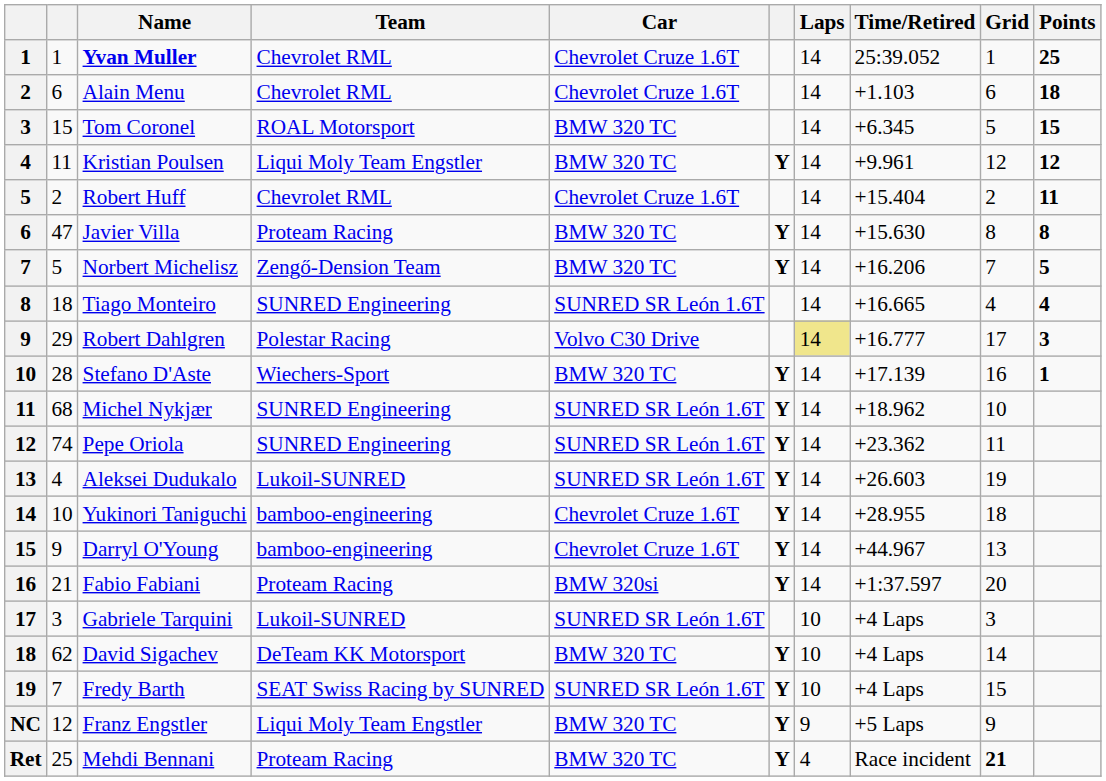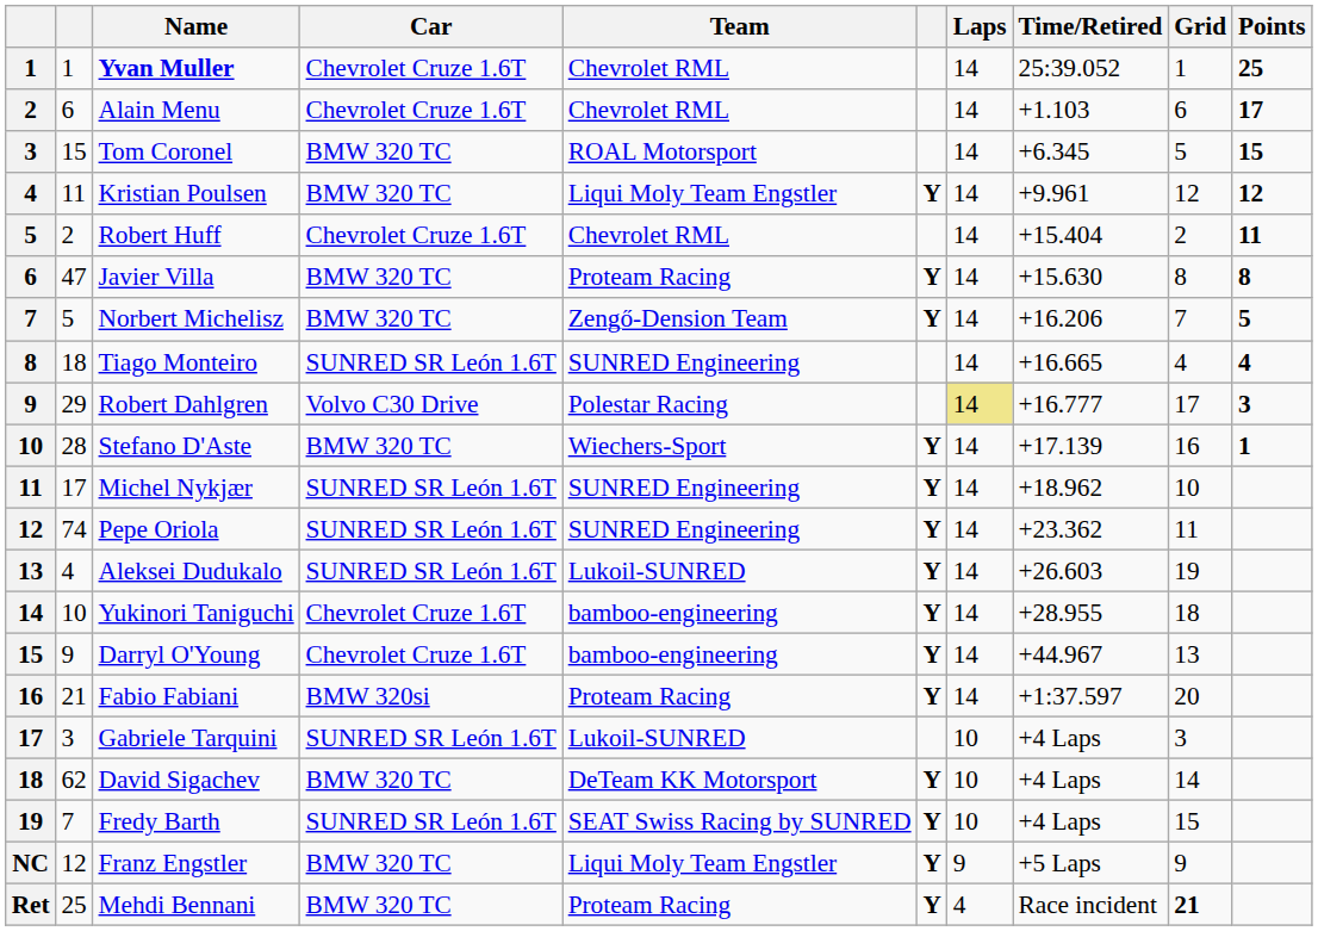 <table class="wikitable sortable" style="font-size: 95%;">
 <tr>
 <th></th>
 <th></th>
 <th>Name</th>
+<th>Car</th>
 <th>Team</th>
-<th>Car</th>
 <th></th>
 <th>Laps</th>
 <th>Time/Retired</th>
 <th>Grid</th>
 <th>Points</th>
 </tr>
 <tr>
 <th>1</th>
 <td>1</td>
 <td> <strong><a href='#'>Yvan Muller</a></strong></td>
+<td><a href='#'>Chevrolet Cruze 1.6T</a></td>
 <td><a href='#'>Chevrolet RML</a></td>
-<td><a href='#'>Chevrolet Cruze 1.6T</a></td>
 <td></td>
 <td>14</td>
 <td>25:39.052</td>
 <td>1</td>
 <td><strong>25</strong></td>
 </tr>
 <tr>
 <th>2</th>
 <td>6</td>
 <td> <a href='#'>Alain Menu</a></td>
+<td><a href='#'>Chevrolet Cruze 1.6T</a></td>
 <td><a href='#'>Chevrolet RML</a></td>
-<td><a href='#'>Chevrolet Cruze 1.6T</a></td>
 <td></td>
 <td>14</td>
 <td>+1.103</td>
 <td>6</td>
-<td><strong>18</strong></td>
+<td><strong>17</strong></td>
 </tr>
 <tr>
 <th>3</th>
 <td>15</td>
 <td> <a href='#'>Tom Coronel</a></td>
+<td><a href='#'>BMW 320 TC</a></td>
 <td><a href='#'>ROAL Motorsport</a></td>
-<td><a href='#'>BMW 320 TC</a></td>
 <td></td>
 <td>14</td>
 <td>+6.345</td>
 <td>5</td>
 <td><strong>15</strong></td>
 </tr>
 <tr>
 <th>4</th>
 <td>11</td>
 <td> <a href='#'>Kristian Poulsen</a></td>
+<td><a href='#'>BMW 320 TC</a></td>
 <td><a href='#'>Liqui Moly Team Engstler</a></td>
-<td><a href='#'>BMW 320 TC</a></td>
 <td align=center><strong><span>Y</span></strong></td>
 <td>14</td>
 <td>+9.961</td>
 <td>12</td>
 <td><strong>12</strong></td>
 </tr>
 <tr>
 <th>5</th>
 <td>2</td>
 <td> <a href='#'>Robert Huff</a></td>
+<td><a href='#'>Chevrolet Cruze 1.6T</a></td>
 <td><a href='#'>Chevrolet RML</a></td>
-<td><a href='#'>Chevrolet Cruze 1.6T</a></td>
 <td></td>
 <td>14</td>
 <td>+15.404</td>
 <td>2</td>
 <td><strong>11</strong></td>
 </tr>
 <tr>
 <th>6</th>
 <td>47</td>
 <td> <a href='#'>Javier Villa</a></td>
+<td><a href='#'>BMW 320 TC</a></td>
 <td><a href='#'>Proteam Racing</a></td>
-<td><a href='#'>BMW 320 TC</a></td>
 <td align=center><strong><span>Y</span></strong></td>
 <td>14</td>
 <td>+15.630</td>
 <td>8</td>
 <td><strong>8</strong></td>
 </tr>
 <tr>
 <th>7</th>
 <td>5</td>
 <td> <a href='#'>Norbert Michelisz</a></td>
+<td><a href='#'>BMW 320 TC</a></td>
 <td><a href='#'>Zengő-Dension Team</a></td>
-<td><a href='#'>BMW 320 TC</a></td>
 <td align=center><strong><span>Y</span></strong></td>
 <td>14</td>
 <td>+16.206</td>
 <td>7</td>
 <td><strong>5</strong></td>
 </tr>
 <tr>
 <th>8</th>
 <td>18</td>
 <td> <a href='#'>Tiago Monteiro</a></td>
+<td><a href='#'>SUNRED SR León 1.6T</a></td>
 <td><a href='#'>SUNRED Engineering</a></td>
-<td><a href='#'>SUNRED SR León 1.6T</a></td>
 <td></td>
 <td>14</td>
 <td>+16.665</td>
 <td>4</td>
 <td><strong>4</strong></td>
 </tr>
 <tr>
 <th>9</th>
 <td>29</td>
 <td> <a href='#'>Robert Dahlgren</a></td>
+<td><a href='#'>Volvo C30 Drive</a></td>
 <td><a href='#'>Polestar Racing</a></td>
-<td><a href='#'>Volvo C30 Drive</a></td>
 <td></td>
 <td style="background: khaki;">14</td>
 <td>+16.777</td>
 <td>17</td>
 <td><strong>3</strong></td>
 </tr>
 <tr>
 <th>10</th>
 <td>28</td>
 <td> <a href='#'>Stefano D'Aste</a></td>
+<td><a href='#'>BMW 320 TC</a></td>
 <td><a href='#'>Wiechers-Sport</a></td>
-<td><a href='#'>BMW 320 TC</a></td>
 <td align=center><strong><span>Y</span></strong></td>
 <td>14</td>
 <td>+17.139</td>
 <td>16</td>
 <td><strong>1</strong></td>
 </tr>
 <tr>
 <th>11</th>
-<td>68</td>
+<td>17</td>
 <td> <a href='#'>Michel Nykjær</a></td>
+<td><a href='#'>SUNRED SR León 1.6T</a></td>
 <td><a href='#'>SUNRED Engineering</a></td>
-<td><a href='#'>SUNRED SR León 1.6T</a></td>
 <td align=center><strong><span>Y</span></strong></td>
 <td>14</td>
 <td>+18.962</td>
 <td>10</td>
 <td></td>
 </tr>
 <tr>
 <th>12</th>
 <td>74</td>
 <td> <a href='#'>Pepe Oriola</a></td>
+<td><a href='#'>SUNRED SR León 1.6T</a></td>
 <td><a href='#'>SUNRED Engineering</a></td>
-<td><a href='#'>SUNRED SR León 1.6T</a></td>
 <td align=center><strong><span>Y</span></strong></td>
 <td>14</td>
 <td>+23.362</td>
 <td>11</td>
 <td></td>
 </tr>
 <tr>
 <th>13</th>
 <td>4</td>
 <td> <a href='#'>Aleksei Dudukalo</a></td>
+<td><a href='#'>SUNRED SR León 1.6T</a></td>
 <td><a href='#'>Lukoil-SUNRED</a></td>
-<td><a href='#'>SUNRED SR León 1.6T</a></td>
 <td align=center><strong><span>Y</span></strong></td>
 <td>14</td>
 <td>+26.603</td>
 <td>19</td>
 <td></td>
 </tr>
 <tr>
 <th>14</th>
 <td>10</td>
 <td> <a href='#'>Yukinori Taniguchi</a></td>
+<td><a href='#'>Chevrolet Cruze 1.6T</a></td>
 <td><a href='#'>bamboo-engineering</a></td>
-<td><a href='#'>Chevrolet Cruze 1.6T</a></td>
 <td align=center><strong><span>Y</span></strong></td>
 <td>14</td>
 <td>+28.955</td>
 <td>18</td>
 <td></td>
 </tr>
 <tr>
 <th>15</th>
 <td>9</td>
 <td> <a href='#'>Darryl O'Young</a></td>
+<td><a href='#'>Chevrolet Cruze 1.6T</a></td>
 <td><a href='#'>bamboo-engineering</a></td>
-<td><a href='#'>Chevrolet Cruze 1.6T</a></td>
 <td align=center><strong><span>Y</span></strong></td>
 <td>14</td>
 <td>+44.967</td>
 <td>13</td>
 <td></td>
 </tr>
 <tr>
 <th>16</th>
 <td>21</td>
 <td> <a href='#'>Fabio Fabiani</a></td>
+<td><a href='#'>BMW 320si</a></td>
 <td><a href='#'>Proteam Racing</a></td>
-<td><a href='#'>BMW 320si</a></td>
 <td align=center><strong><span>Y</span></strong></td>
 <td>14</td>
 <td>+1:37.597</td>
 <td>20</td>
 <td></td>
 </tr>
 <tr>
 <th>17</th>
 <td>3</td>
 <td> <a href='#'>Gabriele Tarquini</a></td>
+<td><a href='#'>SUNRED SR León 1.6T</a></td>
 <td><a href='#'>Lukoil-SUNRED</a></td>
-<td><a href='#'>SUNRED SR León 1.6T</a></td>
 <td></td>
 <td>10</td>
 <td>+4 Laps</td>
 <td>3</td>
 <td></td>
 </tr>
 <tr>
 <th>18</th>
 <td>62</td>
 <td> <a href='#'>David Sigachev</a></td>
+<td><a href='#'>BMW 320 TC</a></td>
 <td><a href='#'>DeTeam KK Motorsport</a></td>
-<td><a href='#'>BMW 320 TC</a></td>
 <td align=center><strong><span>Y</span></strong></td>
 <td>10</td>
 <td>+4 Laps</td>
 <td>14</td>
 <td></td>
 </tr>
 <tr>
 <th>19</th>
 <td>7</td>
 <td> <a href='#'>Fredy Barth</a></td>
+<td><a href='#'>SUNRED SR León 1.6T</a></td>
 <td><a href='#'>SEAT Swiss Racing by SUNRED</a></td>
-<td><a href='#'>SUNRED SR León 1.6T</a></td>
 <td align=center><strong><span>Y</span></strong></td>
 <td>10</td>
 <td>+4 Laps</td>
 <td>15</td>
 <td></td>
 </tr>
 <tr>
 <th>NC</th>
 <td>12</td>
 <td> <a href='#'>Franz Engstler</a></td>
+<td><a href='#'>BMW 320 TC</a></td>
 <td><a href='#'>Liqui Moly Team Engstler</a></td>
-<td><a href='#'>BMW 320 TC</a></td>
 <td align=center><strong><span>Y</span></strong></td>
 <td>9</td>
 <td>+5 Laps</td>
 <td>9</td>
 <td></td>
 </tr>
 <tr>
 <th>Ret</th>
 <td>25</td>
 <td> <a href='#'>Mehdi Bennani</a></td>
+<td><a href='#'>BMW 320 TC</a></td>
 <td><a href='#'>Proteam Racing</a></td>
-<td><a href='#'>BMW 320 TC</a></td>
 <td align=center><strong><span>Y</span></strong></td>
 <td>4</td>
 <td>Race incident</td>
 <td><strong>21</strong></td>
 <td></td>
 </tr>
 </table>
